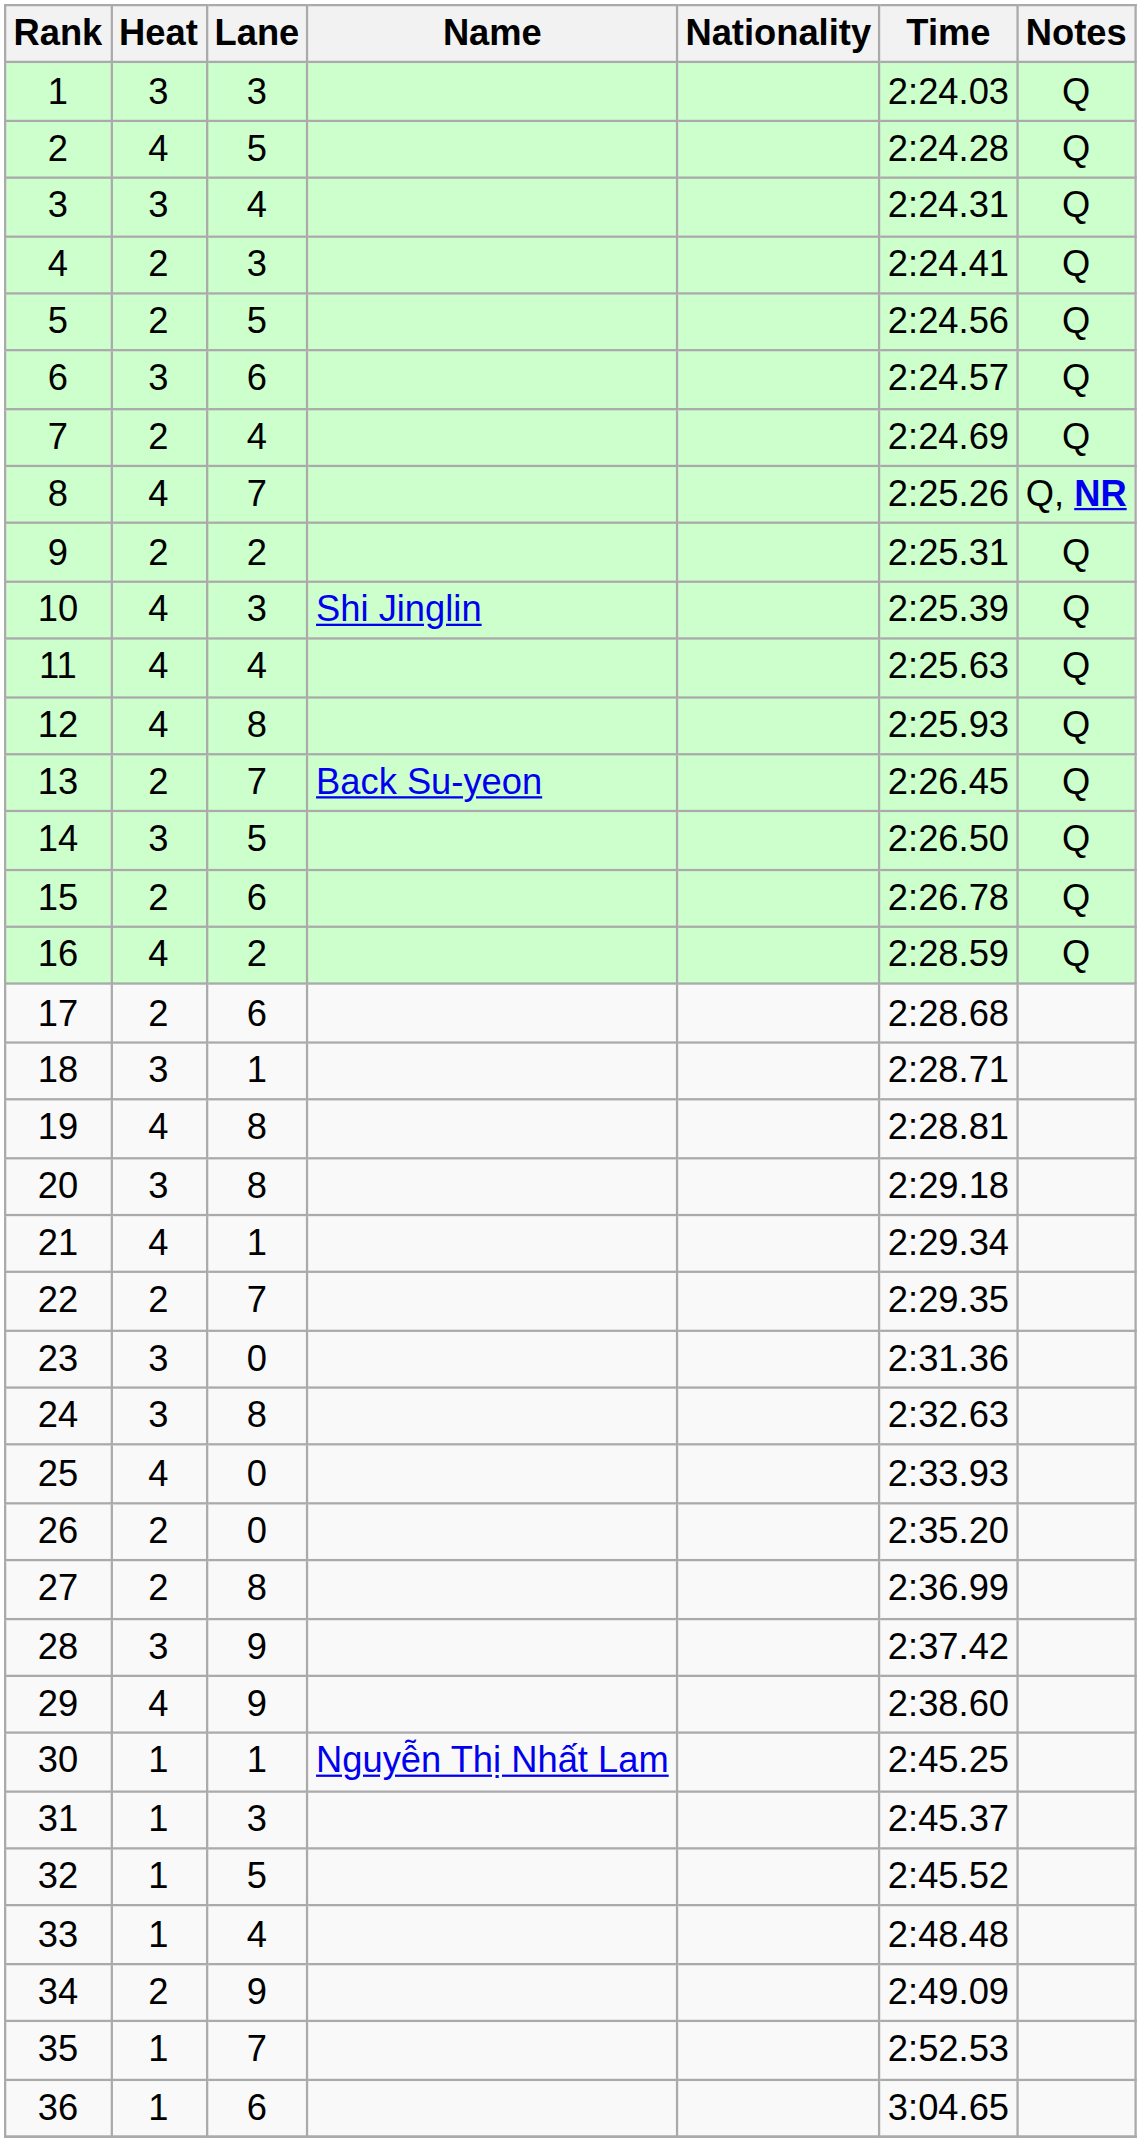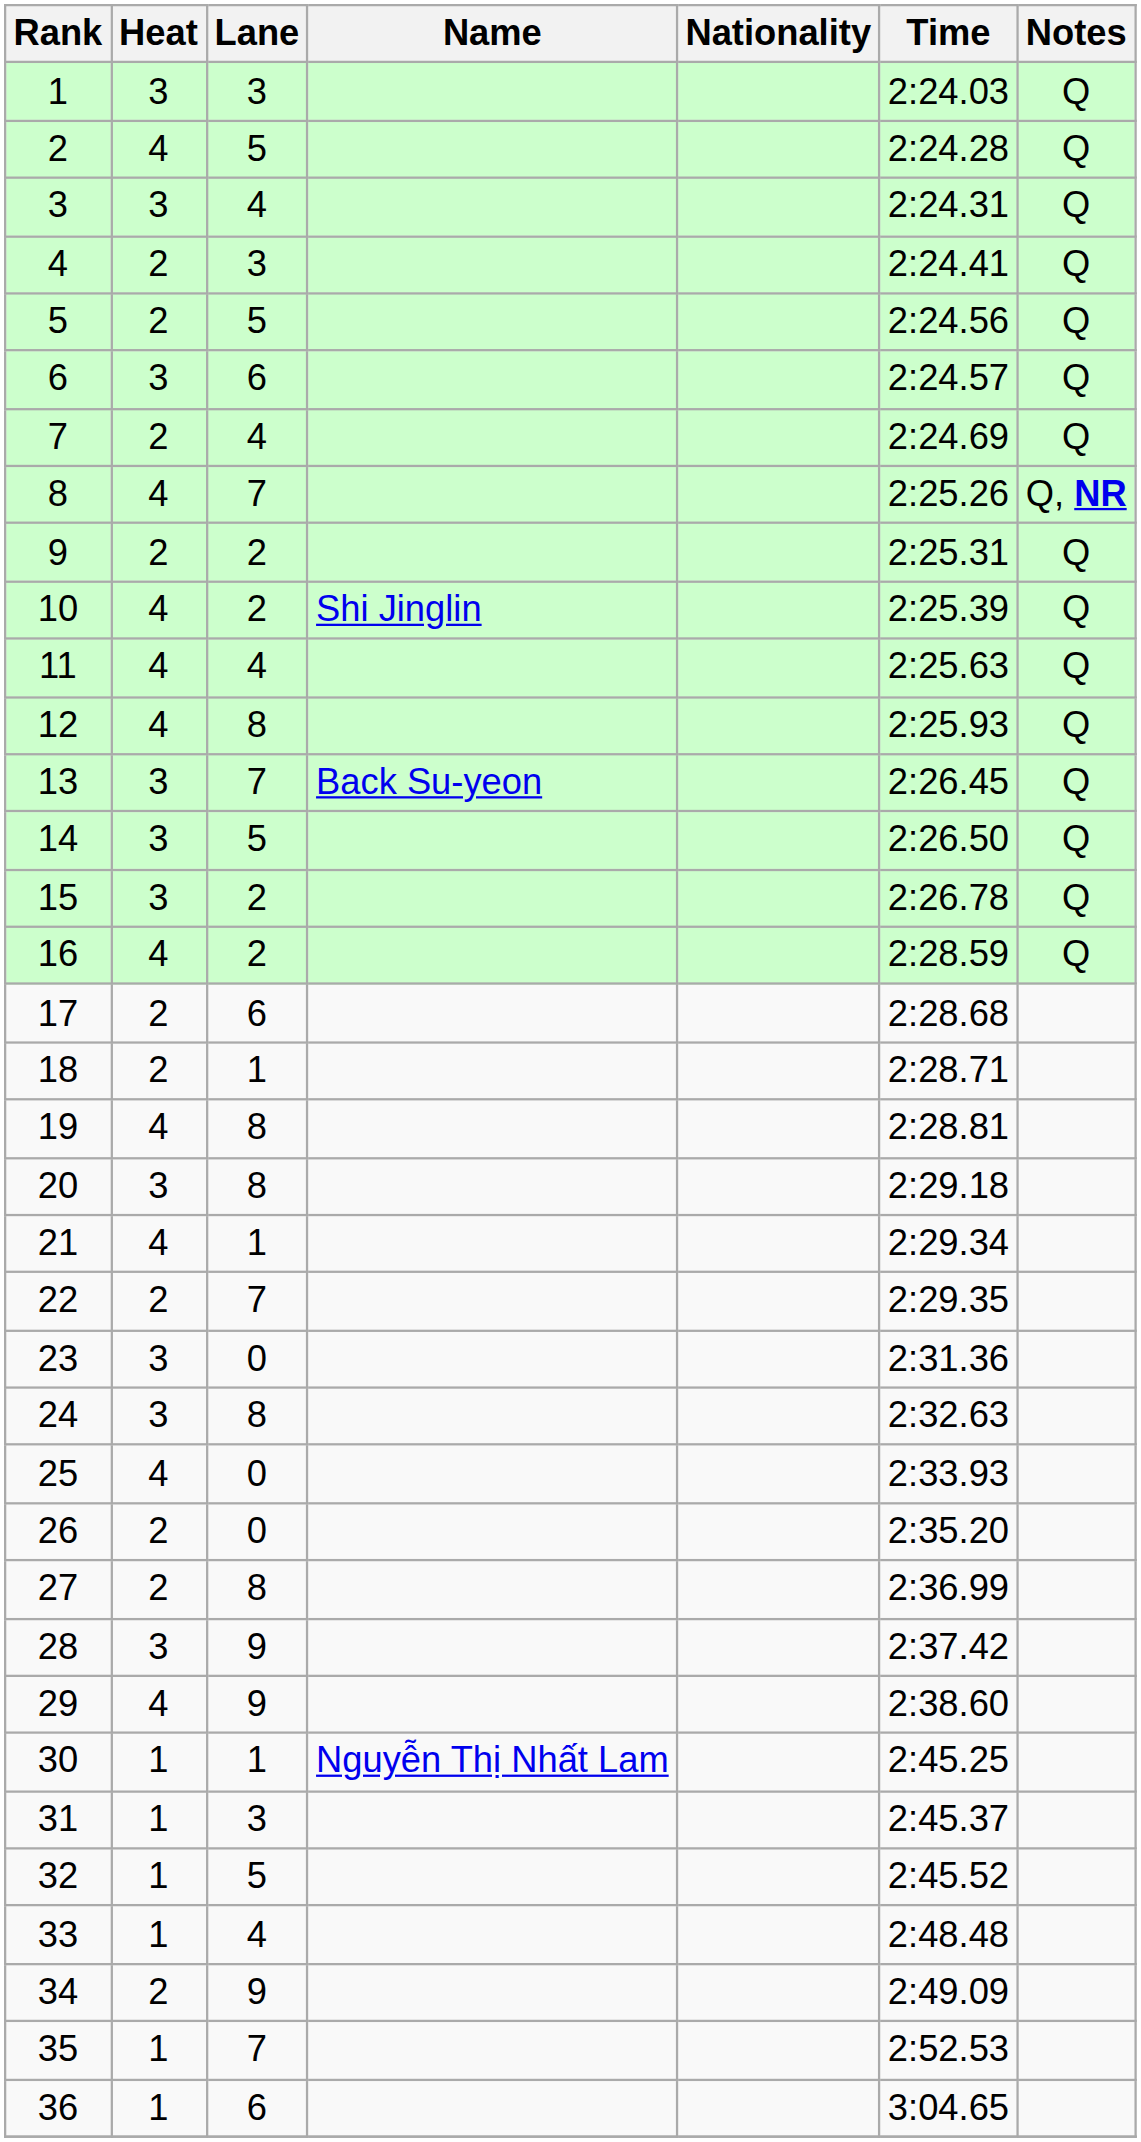 <table class="wikitable sortable" style="text-align:center">
 <tr>
 <th>Rank</th>
 <th>Heat</th>
 <th>Lane</th>
 <th>Name</th>
 <th>Nationality</th>
 <th>Time</th>
 <th>Notes</th>
 </tr>
 <tr bgcolor=ccffcc>
 <td>1</td>
 <td>3</td>
 <td>3</td>
 <td align=left></td>
 <td align=left></td>
 <td>2:24.03</td>
 <td>Q</td>
 </tr>
 <tr bgcolor=ccffcc>
 <td>2</td>
 <td>4</td>
 <td>5</td>
 <td align=left></td>
 <td align=left></td>
 <td>2:24.28</td>
 <td>Q</td>
 </tr>
 <tr bgcolor=ccffcc>
 <td>3</td>
 <td>3</td>
 <td>4</td>
 <td align=left></td>
 <td align=left></td>
 <td>2:24.31</td>
 <td>Q</td>
 </tr>
 <tr bgcolor=ccffcc>
 <td>4</td>
 <td>2</td>
 <td>3</td>
 <td align=left></td>
 <td align=left></td>
 <td>2:24.41</td>
 <td>Q</td>
 </tr>
 <tr bgcolor=ccffcc>
 <td>5</td>
 <td>2</td>
 <td>5</td>
 <td align=left></td>
 <td align=left></td>
 <td>2:24.56</td>
 <td>Q</td>
 </tr>
 <tr bgcolor=ccffcc>
 <td>6</td>
 <td>3</td>
 <td>6</td>
 <td align=left></td>
 <td align=left></td>
 <td>2:24.57</td>
 <td>Q</td>
 </tr>
 <tr bgcolor=ccffcc>
 <td>7</td>
 <td>2</td>
 <td>4</td>
 <td align=left></td>
 <td align=left></td>
 <td>2:24.69</td>
 <td>Q</td>
 </tr>
 <tr bgcolor=ccffcc>
 <td>8</td>
 <td>4</td>
 <td>7</td>
 <td align=left></td>
 <td align=left></td>
 <td>2:25.26</td>
 <td>Q, <strong><a href='#'>NR</a></strong></td>
 </tr>
 <tr bgcolor=ccffcc>
 <td>9</td>
 <td>2</td>
 <td>2</td>
 <td align=left></td>
 <td align=left></td>
 <td>2:25.31</td>
 <td>Q</td>
 </tr>
 <tr bgcolor=ccffcc>
 <td>10</td>
 <td>4</td>
-<td>3</td>
+<td>2</td>
 <td align=left><a href='#'>Shi Jinglin</a></td>
 <td align=left></td>
 <td>2:25.39</td>
 <td>Q</td>
 </tr>
 <tr bgcolor=ccffcc>
 <td>11</td>
 <td>4</td>
 <td>4</td>
 <td align=left></td>
 <td align=left></td>
 <td>2:25.63</td>
 <td>Q</td>
 </tr>
 <tr bgcolor=ccffcc>
 <td>12</td>
 <td>4</td>
 <td>8</td>
 <td align=left></td>
 <td align=left></td>
 <td>2:25.93</td>
 <td>Q</td>
 </tr>
 <tr bgcolor=ccffcc>
 <td>13</td>
-<td>2</td>
+<td>3</td>
 <td>7</td>
 <td align=left><a href='#'>Back Su-yeon</a></td>
 <td align=left></td>
 <td>2:26.45</td>
 <td>Q</td>
 </tr>
 <tr bgcolor=ccffcc>
 <td>14</td>
 <td>3</td>
 <td>5</td>
 <td align=left></td>
 <td align=left></td>
 <td>2:26.50</td>
 <td>Q</td>
 </tr>
 <tr bgcolor=ccffcc>
 <td>15</td>
+<td>3</td>
 <td>2</td>
-<td>6</td>
 <td align=left></td>
 <td align=left></td>
 <td>2:26.78</td>
 <td>Q</td>
 </tr>
 <tr bgcolor=ccffcc>
 <td>16</td>
 <td>4</td>
 <td>2</td>
 <td align=left></td>
 <td align=left></td>
 <td>2:28.59</td>
 <td>Q</td>
 </tr>
 <tr>
 <td>17</td>
 <td>2</td>
 <td>6</td>
 <td align=left></td>
 <td align=left></td>
 <td>2:28.68</td>
 <td></td>
 </tr>
 <tr>
 <td>18</td>
-<td>3</td>
+<td>2</td>
 <td>1</td>
 <td align=left></td>
 <td align=left></td>
 <td>2:28.71</td>
 <td></td>
 </tr>
 <tr>
 <td>19</td>
 <td>4</td>
 <td>8</td>
 <td align=left></td>
 <td align=left></td>
 <td>2:28.81</td>
 <td></td>
 </tr>
 <tr>
 <td>20</td>
 <td>3</td>
 <td>8</td>
 <td align=left></td>
 <td align=left></td>
 <td>2:29.18</td>
 <td></td>
 </tr>
 <tr>
 <td>21</td>
 <td>4</td>
 <td>1</td>
 <td align=left></td>
 <td align=left></td>
 <td>2:29.34</td>
 <td></td>
 </tr>
 <tr>
 <td>22</td>
 <td>2</td>
 <td>7</td>
 <td align=left></td>
 <td align=left></td>
 <td>2:29.35</td>
 <td></td>
 </tr>
 <tr>
 <td>23</td>
 <td>3</td>
 <td>0</td>
 <td align=left></td>
 <td align=left></td>
 <td>2:31.36</td>
 <td></td>
 </tr>
 <tr>
 <td>24</td>
 <td>3</td>
 <td>8</td>
 <td align=left></td>
 <td align=left></td>
 <td>2:32.63</td>
 <td></td>
 </tr>
 <tr>
 <td>25</td>
 <td>4</td>
 <td>0</td>
 <td align=left></td>
 <td align=left></td>
 <td>2:33.93</td>
 <td></td>
 </tr>
 <tr>
 <td>26</td>
 <td>2</td>
 <td>0</td>
 <td align=left></td>
 <td align=left></td>
 <td>2:35.20</td>
 <td></td>
 </tr>
 <tr>
 <td>27</td>
 <td>2</td>
 <td>8</td>
 <td align=left></td>
 <td align=left></td>
 <td>2:36.99</td>
 <td></td>
 </tr>
 <tr>
 <td>28</td>
 <td>3</td>
 <td>9</td>
 <td align=left></td>
 <td align=left></td>
 <td>2:37.42</td>
 <td></td>
 </tr>
 <tr>
 <td>29</td>
 <td>4</td>
 <td>9</td>
 <td align=left></td>
 <td align=left></td>
 <td>2:38.60</td>
 <td></td>
 </tr>
 <tr>
 <td>30</td>
 <td>1</td>
 <td>1</td>
 <td align=left><a href='#'>Nguyễn Thị Nhất Lam</a></td>
 <td align=left></td>
 <td>2:45.25</td>
 <td></td>
 </tr>
 <tr>
 <td>31</td>
 <td>1</td>
 <td>3</td>
 <td align=left></td>
 <td align=left></td>
 <td>2:45.37</td>
 <td></td>
 </tr>
 <tr>
 <td>32</td>
 <td>1</td>
 <td>5</td>
 <td align=left></td>
 <td align=left></td>
 <td>2:45.52</td>
 <td></td>
 </tr>
 <tr>
 <td>33</td>
 <td>1</td>
 <td>4</td>
 <td align=left></td>
 <td align=left></td>
 <td>2:48.48</td>
 <td></td>
 </tr>
 <tr>
 <td>34</td>
 <td>2</td>
 <td>9</td>
 <td align=left></td>
 <td align=left></td>
 <td>2:49.09</td>
 <td></td>
 </tr>
 <tr>
 <td>35</td>
 <td>1</td>
 <td>7</td>
 <td align=left></td>
 <td align=left></td>
 <td>2:52.53</td>
 <td></td>
 </tr>
 <tr>
 <td>36</td>
 <td>1</td>
 <td>6</td>
 <td align=left></td>
 <td align=left></td>
 <td>3:04.65</td>
 <td></td>
 </tr>
 <tr>
 </tr>
 </table>
